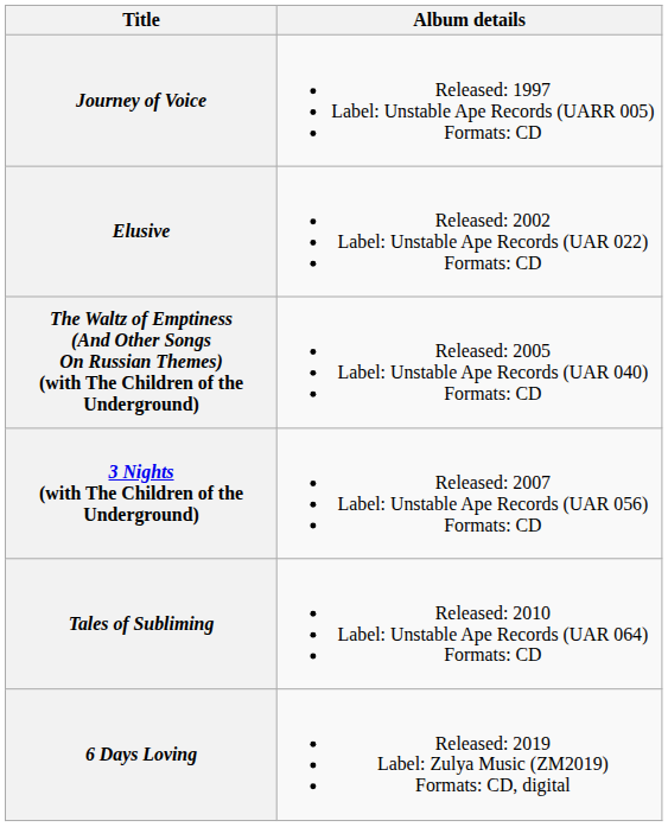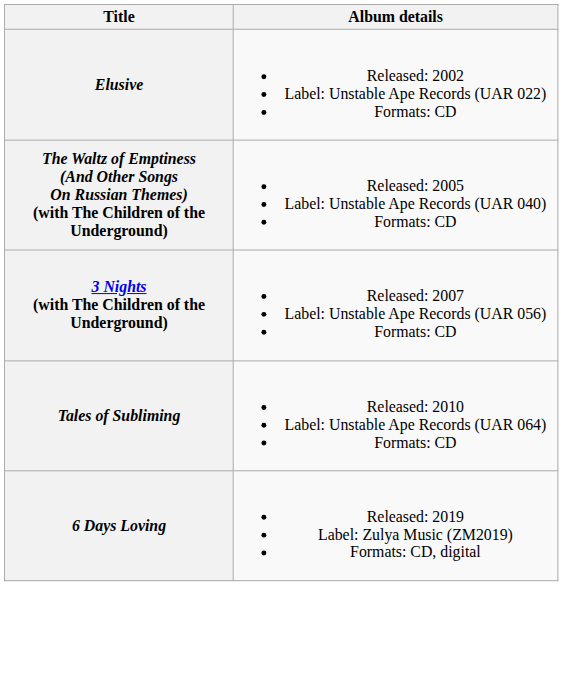 <table class="wikitable plainrowheaders" style="text-align:center;">
 <tr>
 <th scope="col" rowspan="1" style="width:14em;">Title</th>
 <th scope="col" rowspan="1" style="width:20em;">Album details</th>
-</tr>
-<tr>
-<th scope="row"><em>Journey of Voice</em></th>
-<td><br><ul><li>Released: 1997</li><li>Label: Unstable Ape Records (UARR 005)</li><li>Formats: CD</li></ul></td>
 </tr>
 <tr>
 <th scope="row"><em>Elusive</em></th>
 <td><br><ul><li>Released: 2002</li><li>Label: Unstable Ape Records (UAR 022)</li><li>Formats: CD</li></ul></td>
 </tr>
 <tr>
 <th scope="row"><em>The Waltz of Emptiness<br>(And Other Songs<br>On Russian Themes)</em><br>(with The Children of the Underground)</th>
 <td><br><ul><li>Released: 2005</li><li>Label: Unstable Ape Records (UAR 040)</li><li>Formats: CD</li></ul></td>
 </tr>
 <tr>
 <th scope="row"><em><a href='#'>3 Nights</a></em><br>(with The Children of the Underground)</th>
 <td><br><ul><li>Released: 2007</li><li>Label: Unstable Ape Records (UAR 056)</li><li>Formats: CD</li></ul></td>
 </tr>
 <tr>
 <th scope="row"><em>Tales of Subliming</em></th>
 <td><br><ul><li>Released: 2010</li><li>Label: Unstable Ape Records (UAR 064)</li><li>Formats: CD</li></ul></td>
 </tr>
 <tr>
 <th scope="row"><em>6 Days Loving</em></th>
 <td><br><ul><li>Released: 2019</li><li>Label: Zulya Music (ZM2019)</li><li>Formats: CD, digital</li></ul></td>
 </tr>
 </table>
